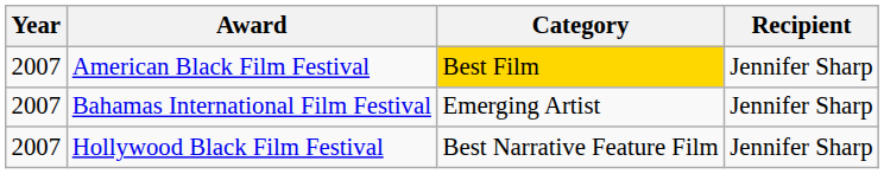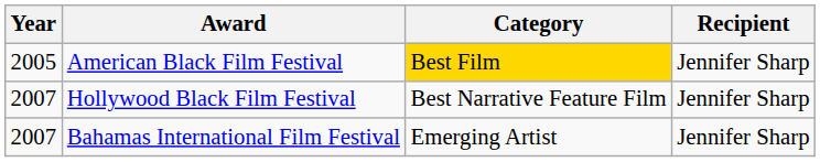 <table class="wikitable" style="font-size:90%;">
 <tr>
 <th>Year</th>
 <th>Award</th>
 <th>Category</th>
 <th>Recipient</th>
 </tr>
 <tr>
-<td>2007</td>
+<td>2005</td>
 <td><a href='#'>American Black Film Festival</a></td>
 <td style="background: gold;">Best Film</td>
+<td>Jennifer Sharp</td>
+</tr>
+<tr>
+<td>2007</td>
+<td><a href='#'>Hollywood Black Film Festival</a></td>
+<td>Best Narrative Feature Film</td>
 <td>Jennifer Sharp</td>
 </tr>
 <tr>
 <td>2007</td>
 <td><a href='#'>Bahamas International Film Festival</a></td>
 <td>Emerging Artist</td>
 <td>Jennifer Sharp</td>
 </tr>
-<tr>
-<td>2007</td>
-<td><a href='#'>Hollywood Black Film Festival</a></td>
-<td>Best Narrative Feature Film</td>
-<td>Jennifer Sharp</td>
-</tr>
 </table>
